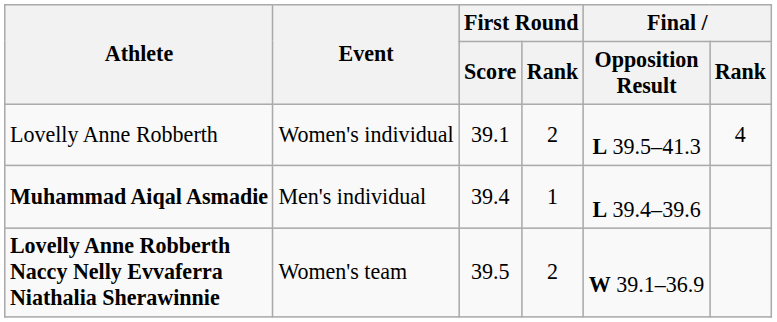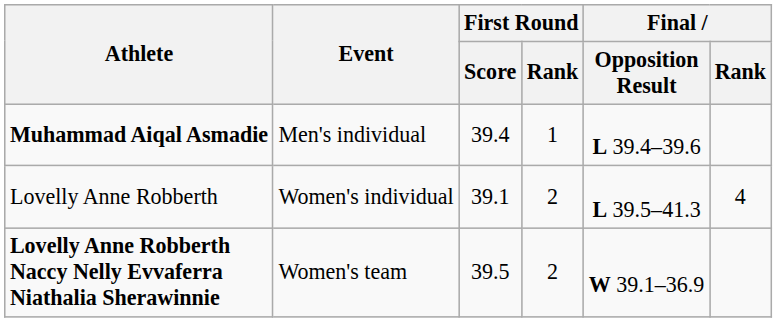 <table class="wikitable" style="font-size:90%">
 <tr>
 <th rowspan="2">Athlete</th>
 <th rowspan="2">Event</th>
 <th colspan="2">First Round</th>
 <th colspan="2">Final / </th>
 </tr>
 <tr>
 <th>Score</th>
 <th>Rank</th>
 <th>Opposition<br>Result</th>
 <th>Rank</th>
 </tr>
 <tr align="center">
+<td align="left"><strong>Muhammad Aiqal Asmadie</strong></td>
+<td align="left">Men's individual</td>
+<td>39.4</td>
+<td>1 <strong></strong></td>
+<td><br><strong>L</strong> 39.4–39.6</td>
+<td></td>
+</tr>
+<tr align="center">
 <td align="left">Lovelly Anne Robberth</td>
 <td align="left">Women's individual</td>
 <td>39.1</td>
 <td>2 <strong></strong></td>
 <td><br><strong>L</strong> 39.5–41.3</td>
 <td>4</td>
-</tr>
-<tr align="center">
-<td align="left"><strong>Muhammad Aiqal Asmadie</strong></td>
-<td align="left">Men's individual</td>
-<td>39.4</td>
-<td>1 <strong></strong></td>
-<td><br><strong>L</strong> 39.4–39.6</td>
-<td></td>
 </tr>
 <tr align="center">
 <td align="left"><strong>Lovelly Anne Robberth<br>Naccy Nelly Evvaferra<br>Niathalia Sherawinnie</strong></td>
 <td align="left">Women's team</td>
 <td>39.5</td>
 <td>2 <strong></strong></td>
 <td><br><strong>W</strong> 39.1–36.9</td>
 <td></td>
 </tr>
 </table>
